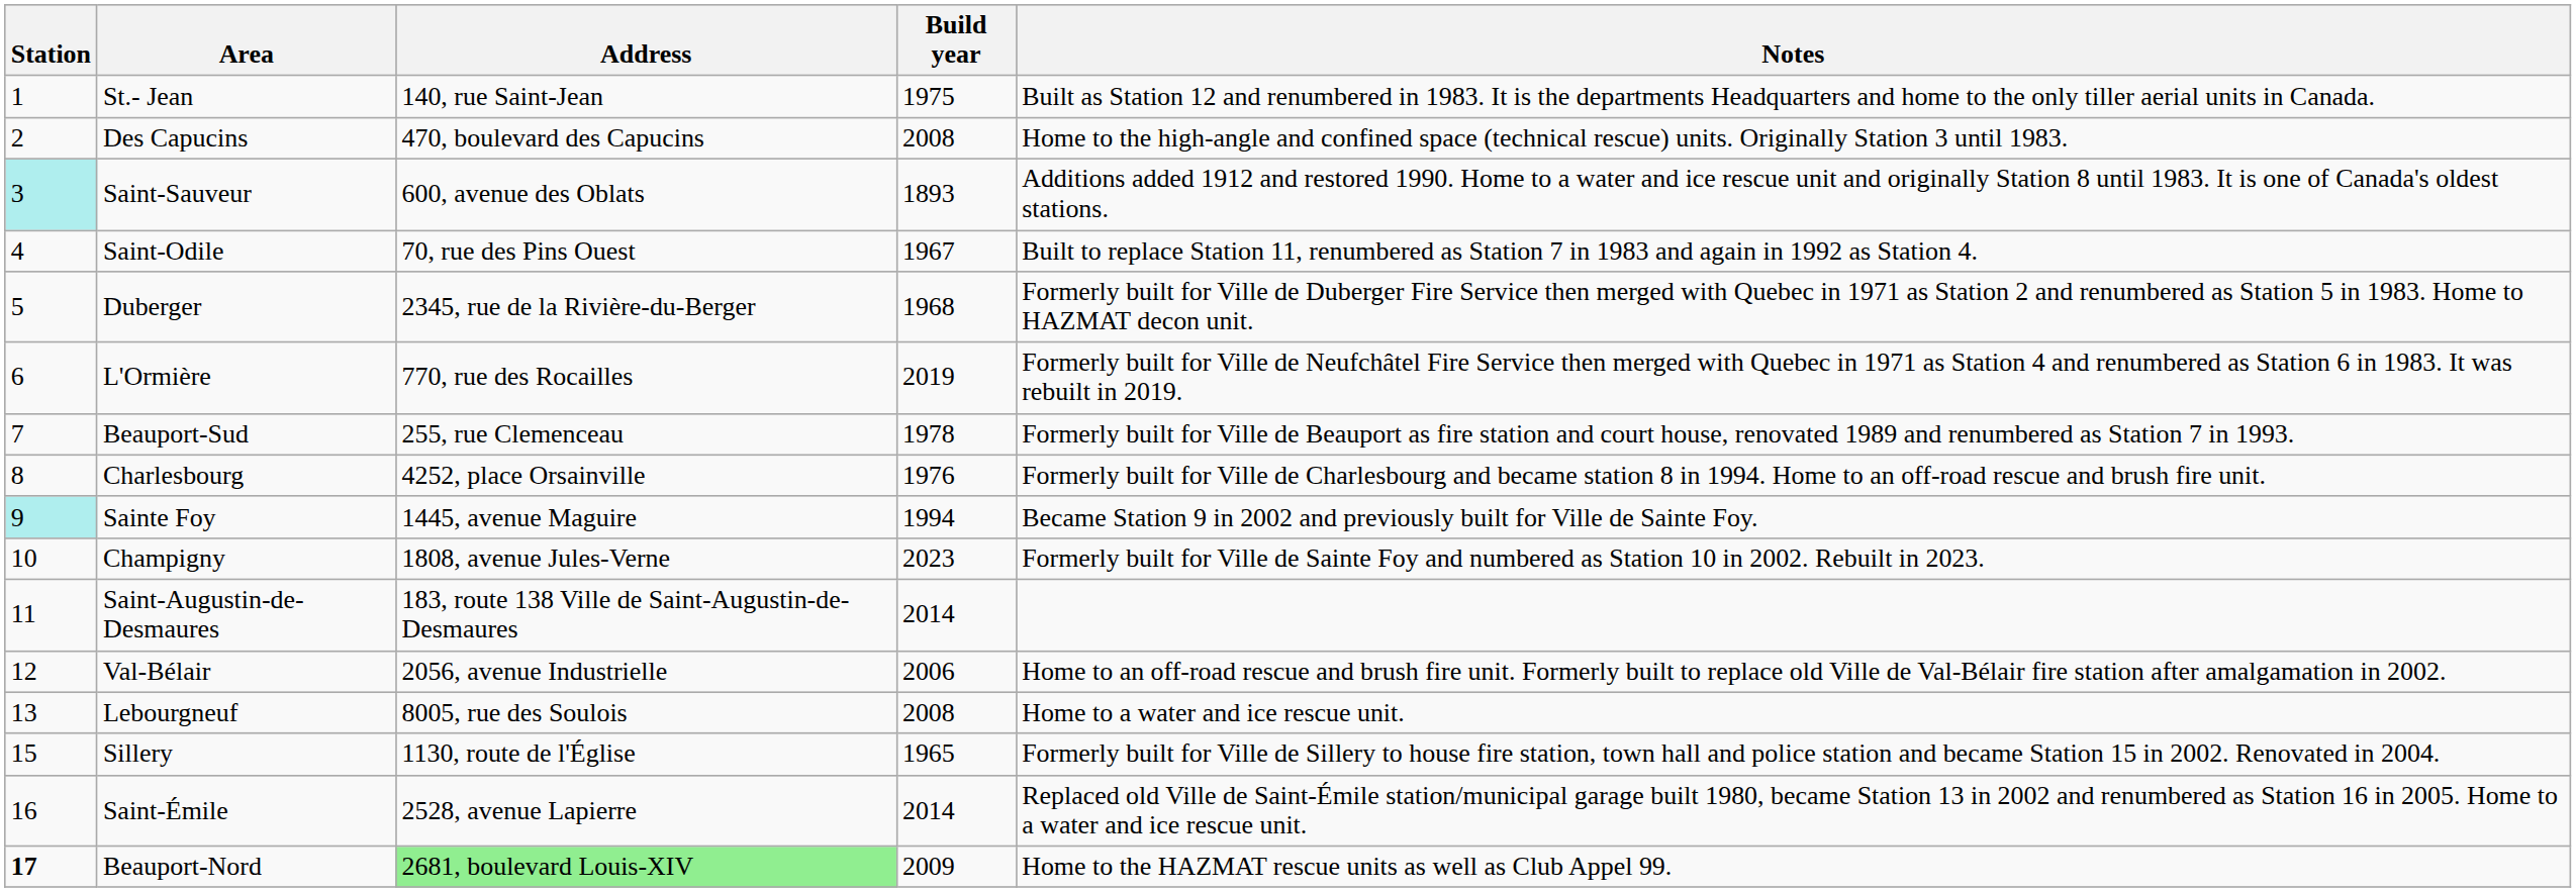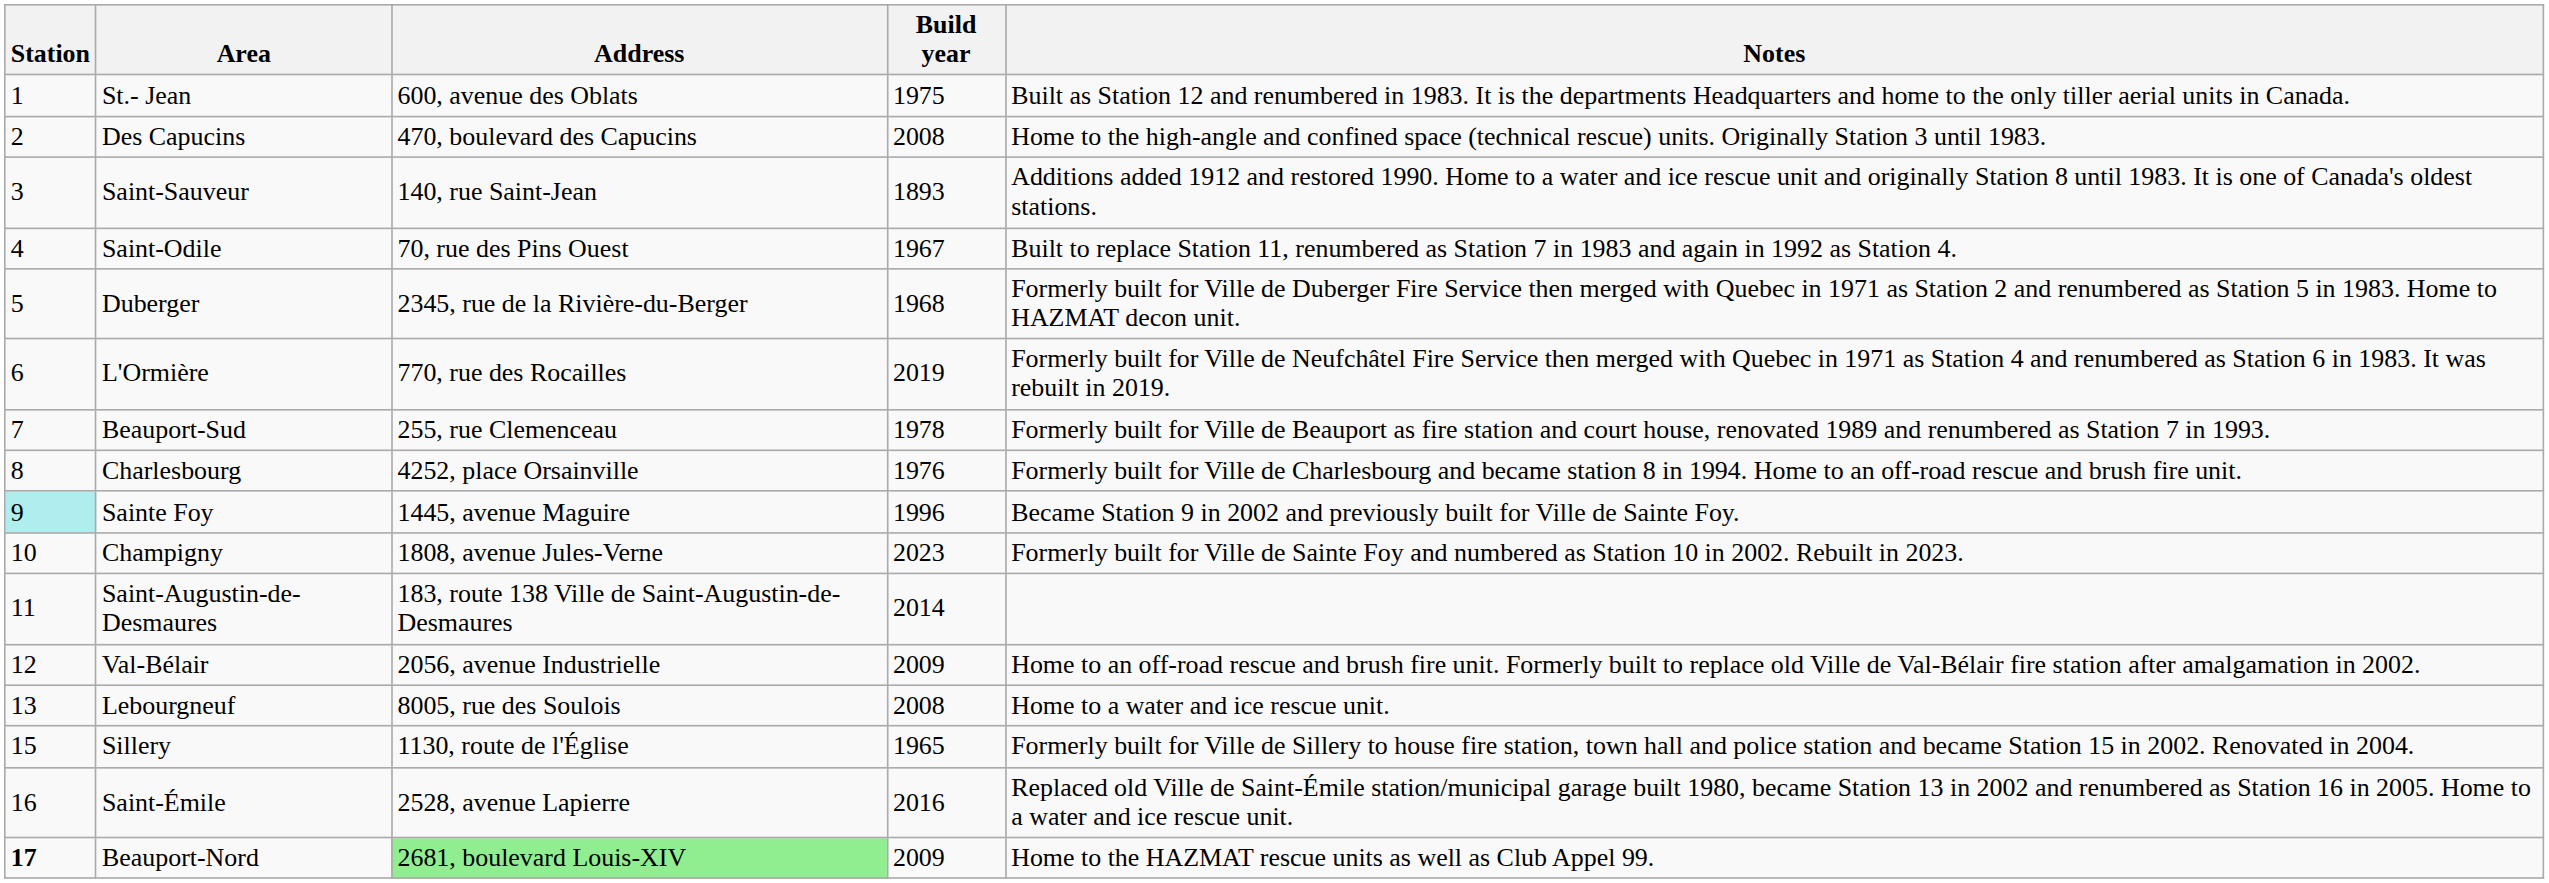 <table class=wikitable>
 <tr valign=bottom>
 <th>Station</th>
 <th>Area</th>
 <th>Address</th>
 <th>Build year</th>
 <th>Notes</th>
 </tr>
 <tr>
 <td>1</td>
 <td>St.- Jean</td>
-<td>140, rue Saint-Jean</td>
+<td>600, avenue des Oblats</td>
 <td>1975</td>
 <td>Built as Station 12 and renumbered in 1983. It is the departments Headquarters and home to the only tiller aerial units in Canada.</td>
 </tr>
 <tr>
 <td>2</td>
 <td>Des Capucins</td>
 <td>470, boulevard des Capucins</td>
 <td>2008</td>
 <td>Home to the high-angle and confined space (technical rescue) units. Originally Station 3 until 1983.</td>
 </tr>
 <tr>
-<td style="background: paleturquoise;">3</td>
+<td>3</td>
 <td>Saint-Sauveur</td>
-<td>600, avenue des Oblats</td>
+<td>140, rue Saint-Jean</td>
 <td>1893</td>
 <td>Additions added 1912 and restored 1990. Home to a water and ice rescue unit and originally Station 8 until 1983. It is one of Canada's oldest stations.</td>
 </tr>
 <tr>
 <td>4</td>
 <td>Saint-Odile</td>
 <td>70, rue des Pins Ouest</td>
 <td>1967</td>
 <td>Built to replace Station 11, renumbered as Station 7 in 1983 and again in 1992 as Station 4.</td>
 </tr>
 <tr>
 <td>5</td>
 <td>Duberger</td>
 <td>2345, rue de la Rivière-du-Berger</td>
 <td>1968</td>
 <td>Formerly built for Ville de Duberger Fire Service then merged with Quebec in 1971 as Station 2 and renumbered as Station 5 in 1983. Home to HAZMAT decon unit.</td>
 </tr>
 <tr>
 <td>6</td>
 <td>L'Ormière</td>
 <td>770, rue des Rocailles</td>
 <td>2019</td>
 <td>Formerly built for Ville de Neufchâtel Fire Service then merged with Quebec in 1971 as Station 4 and renumbered as Station 6 in 1983. It was rebuilt in 2019.</td>
 </tr>
 <tr>
 <td>7</td>
 <td>Beauport-Sud</td>
 <td>255, rue Clemenceau</td>
 <td>1978</td>
 <td>Formerly built for Ville de Beauport as fire station and court house, renovated 1989 and renumbered as Station 7 in 1993.</td>
 </tr>
 <tr>
 <td>8</td>
 <td>Charlesbourg</td>
 <td>4252, place Orsainville</td>
 <td>1976</td>
 <td>Formerly built for Ville de Charlesbourg and became station 8 in 1994. Home to an off-road rescue and brush fire unit.</td>
 </tr>
 <tr>
 <td style="background: paleturquoise;">9</td>
 <td>Sainte Foy</td>
 <td>1445, avenue Maguire</td>
-<td>1994</td>
+<td>1996</td>
 <td>Became Station 9 in 2002 and previously built for Ville de Sainte Foy.</td>
 </tr>
 <tr>
 <td>10</td>
 <td>Champigny</td>
 <td>1808, avenue Jules-Verne</td>
 <td>2023</td>
 <td>Formerly built for Ville de Sainte Foy and numbered as Station 10 in 2002. Rebuilt in 2023.</td>
 </tr>
 <tr>
 <td>11</td>
 <td>Saint-Augustin-de-Desmaures</td>
 <td>183, route 138 Ville de Saint-Augustin-de-Desmaures</td>
 <td>2014</td>
 <td></td>
 </tr>
 <tr>
 <td>12</td>
 <td>Val-Bélair</td>
 <td>2056, avenue Industrielle</td>
-<td>2006</td>
+<td>2009</td>
 <td>Home to an off-road rescue and brush fire unit. Formerly built to replace old Ville de Val-Bélair fire station after amalgamation in 2002.</td>
 </tr>
 <tr>
 <td>13</td>
 <td>Lebourgneuf</td>
 <td>8005, rue des Soulois</td>
 <td>2008</td>
 <td>Home to a water and ice rescue unit.</td>
 </tr>
 <tr>
 <td>15</td>
 <td>Sillery</td>
 <td>1130, route de l'Église</td>
 <td>1965</td>
 <td>Formerly built for Ville de Sillery to house fire station, town hall and police station and became Station 15 in 2002. Renovated in 2004.</td>
 </tr>
 <tr>
 <td>16</td>
 <td>Saint-Émile</td>
 <td>2528, avenue Lapierre</td>
-<td>2014</td>
+<td>2016</td>
 <td>Replaced old Ville de Saint-Émile station/municipal garage built 1980, became Station 13 in 2002 and renumbered as Station 16 in 2005. Home to a water and ice rescue unit.</td>
 </tr>
 <tr>
 <td><strong>17</strong></td>
 <td>Beauport-Nord</td>
 <td style="background: lightgreen;">2681, boulevard Louis-XIV</td>
 <td>2009</td>
 <td>Home to the HAZMAT rescue units as well as Club Appel 99.</td>
 </tr>
 </table>
